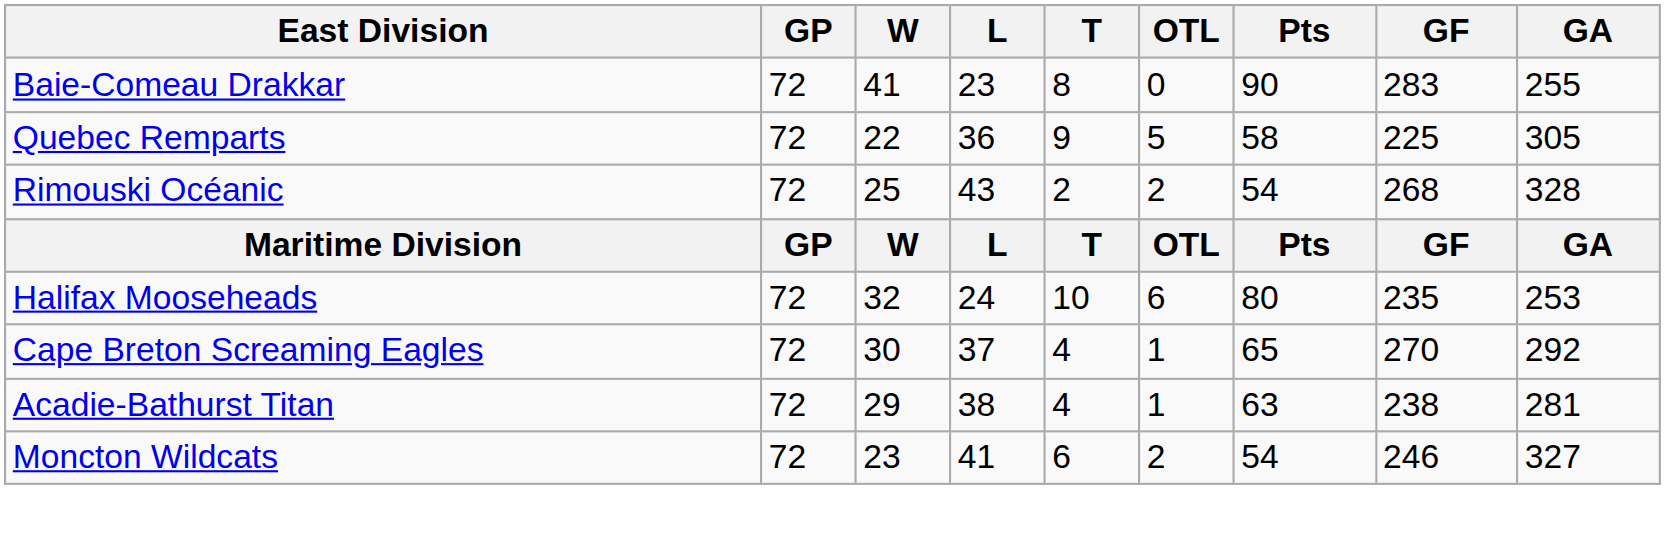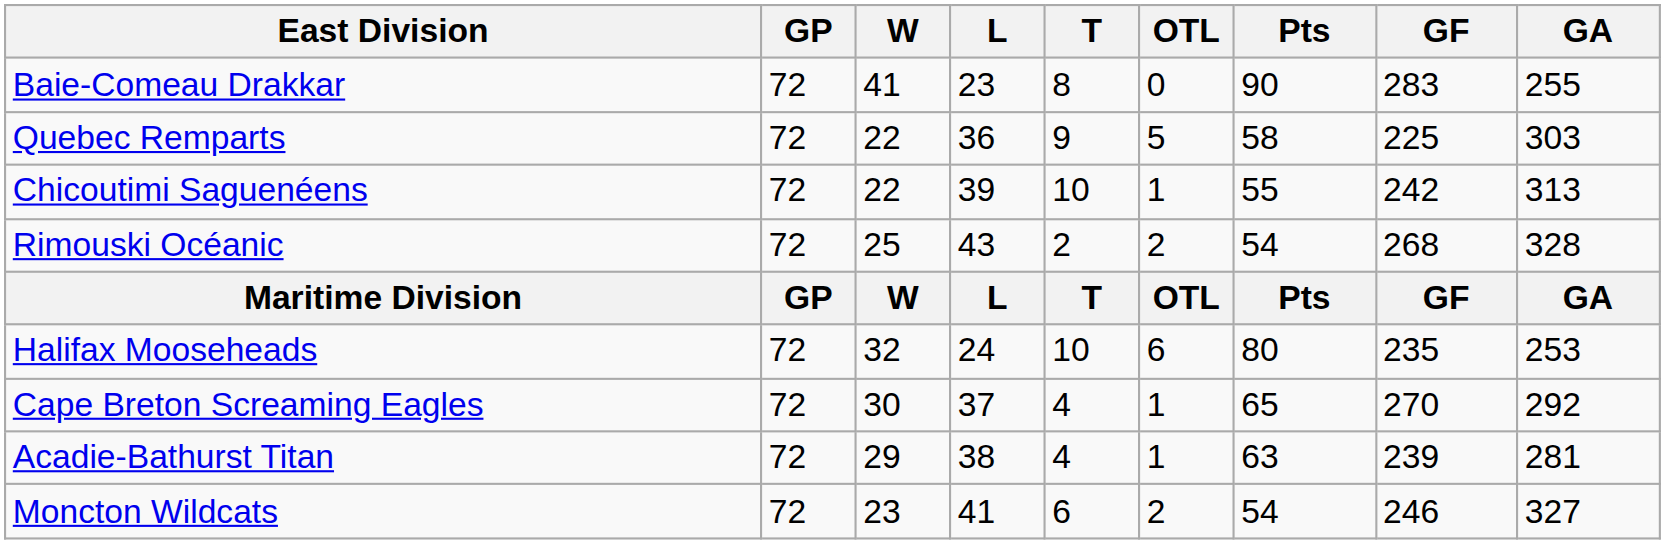 <table class="wikitable">
 <tr>
 <th bgcolor="#DDDDFF" width="40%">East Division</th>
 <th bgcolor="#DDDDFF" width="5%">GP</th>
 <th bgcolor="#DDDDFF" width="5%">W</th>
 <th bgcolor="#DDDDFF" width="5%">L</th>
 <th bgcolor="#DDDDFF" width="5%">T</th>
 <th bgcolor="#DDDDFF" width="5%">OTL</th>
 <th bgcolor="#DDDDFF" width="7.5%">Pts</th>
 <th bgcolor="#DDDDFF" width="7.5%">GF</th>
 <th bgcolor="#DDDDFF" width="7.5%">GA</th>
 </tr>
 <tr>
 <td><a href='#'>Baie-Comeau Drakkar</a></td>
 <td>72</td>
 <td>41</td>
 <td>23</td>
 <td>8</td>
 <td>0</td>
 <td>90</td>
 <td>283</td>
 <td>255</td>
 </tr>
 <tr>
 <td><a href='#'>Quebec Remparts</a></td>
 <td>72</td>
 <td>22</td>
 <td>36</td>
 <td>9</td>
 <td>5</td>
 <td>58</td>
 <td>225</td>
-<td>305</td>
+<td>303</td>
+</tr>
+<tr>
+<td><a href='#'>Chicoutimi Saguenéens</a></td>
+<td>72</td>
+<td>22</td>
+<td>39</td>
+<td>10</td>
+<td>1</td>
+<td>55</td>
+<td>242</td>
+<td>313</td>
 </tr>
 <tr>
 <td><a href='#'>Rimouski Océanic</a></td>
 <td>72</td>
 <td>25</td>
 <td>43</td>
 <td>2</td>
 <td>2</td>
 <td>54</td>
 <td>268</td>
 <td>328</td>
 </tr>
 <tr>
 <th bgcolor="#DDDDFF" width="40%">Maritime Division</th>
 <th bgcolor="#DDDDFF" width="5%">GP</th>
 <th bgcolor="#DDDDFF" width="5%">W</th>
 <th bgcolor="#DDDDFF" width="5%">L</th>
 <th bgcolor="#DDDDFF" width="5%">T</th>
 <th bgcolor="#DDDDFF" width="5%">OTL</th>
 <th bgcolor="#DDDDFF" width="7.5%">Pts</th>
 <th bgcolor="#DDDDFF" width="7.5%">GF</th>
 <th bgcolor="#DDDDFF" width="7.5%">GA</th>
 </tr>
 <tr>
 <td><a href='#'>Halifax Mooseheads</a></td>
 <td>72</td>
 <td>32</td>
 <td>24</td>
 <td>10</td>
 <td>6</td>
 <td>80</td>
 <td>235</td>
 <td>253</td>
 </tr>
 <tr>
 <td><a href='#'>Cape Breton Screaming Eagles</a></td>
 <td>72</td>
 <td>30</td>
 <td>37</td>
 <td>4</td>
 <td>1</td>
 <td>65</td>
 <td>270</td>
 <td>292</td>
 </tr>
 <tr>
 <td><a href='#'>Acadie-Bathurst Titan</a></td>
 <td>72</td>
 <td>29</td>
 <td>38</td>
 <td>4</td>
 <td>1</td>
 <td>63</td>
-<td>238</td>
+<td>239</td>
 <td>281</td>
 </tr>
 <tr>
 <td><a href='#'>Moncton Wildcats</a></td>
 <td>72</td>
 <td>23</td>
 <td>41</td>
 <td>6</td>
 <td>2</td>
 <td>54</td>
 <td>246</td>
 <td>327</td>
 </tr>
 </table>
